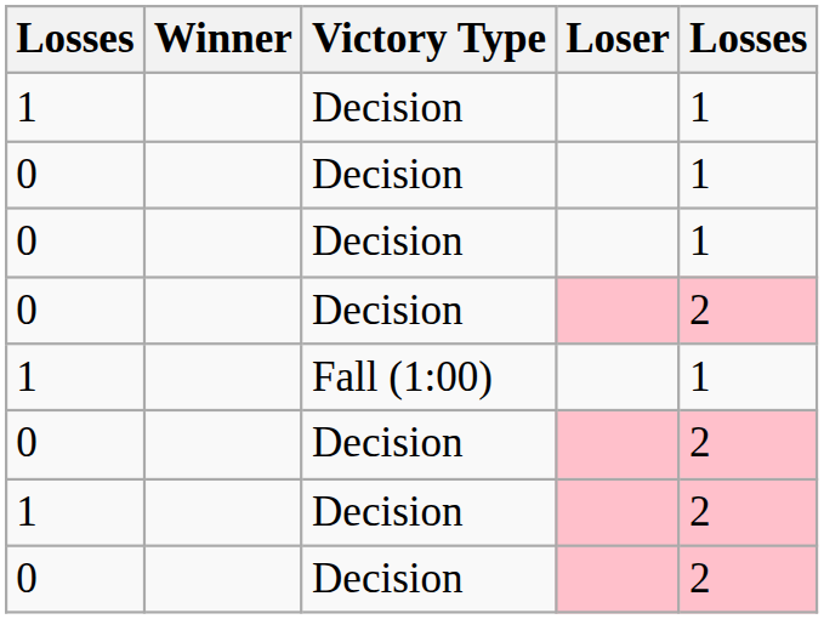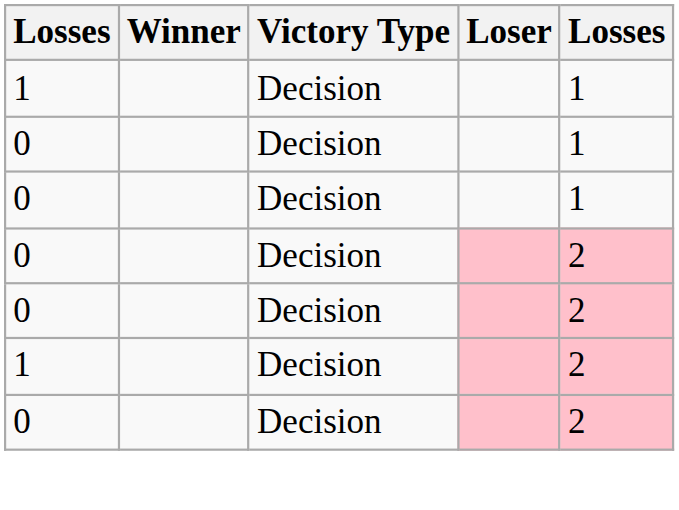 <table class=wikitable>
 <tr>
 <th>Losses</th>
 <th>Winner</th>
 <th>Victory Type</th>
 <th>Loser</th>
 <th>Losses</th>
 </tr>
 <tr>
 <td>1</td>
 <td></td>
 <td>Decision</td>
 <td></td>
 <td>1</td>
 </tr>
 <tr>
 <td>0</td>
 <td></td>
 <td>Decision</td>
 <td></td>
 <td>1</td>
 </tr>
 <tr>
 <td>0</td>
 <td></td>
 <td>Decision</td>
 <td></td>
 <td>1</td>
 </tr>
 <tr>
 <td>0</td>
 <td></td>
 <td>Decision</td>
 <td bgcolor=pink></td>
 <td bgcolor=pink>2</td>
 </tr>
 <tr>
-<td>1</td>
-<td></td>
-<td>Fall (1:00)</td>
-<td></td>
-<td>1</td>
-</tr>
-<tr>
 <td>0</td>
 <td></td>
 <td>Decision</td>
 <td bgcolor=pink></td>
 <td bgcolor=pink>2</td>
 </tr>
 <tr>
 <td>1</td>
 <td></td>
 <td>Decision</td>
 <td bgcolor=pink></td>
 <td bgcolor=pink>2</td>
 </tr>
 <tr>
 <td>0</td>
 <td></td>
 <td>Decision</td>
 <td bgcolor=pink></td>
 <td bgcolor=pink>2</td>
 </tr>
 </table>
